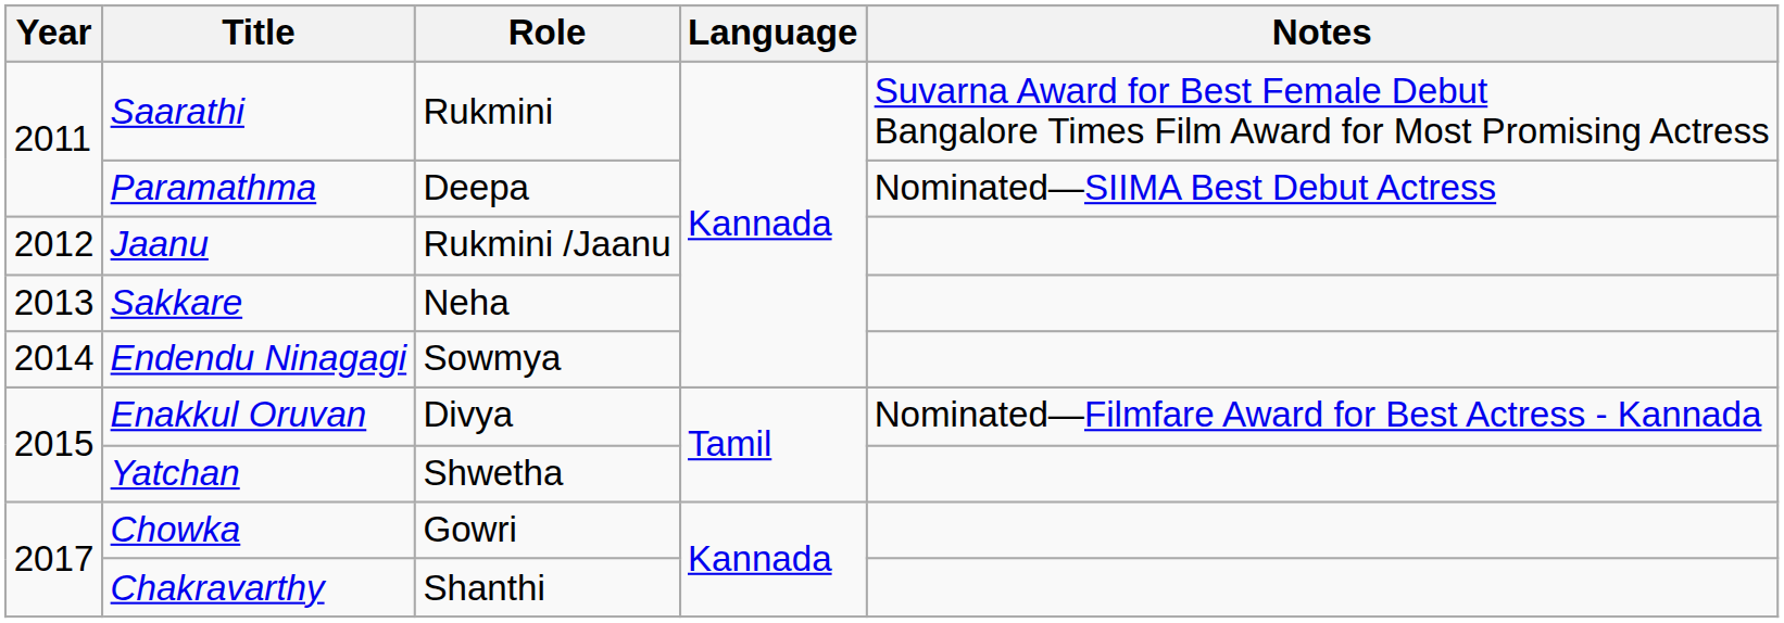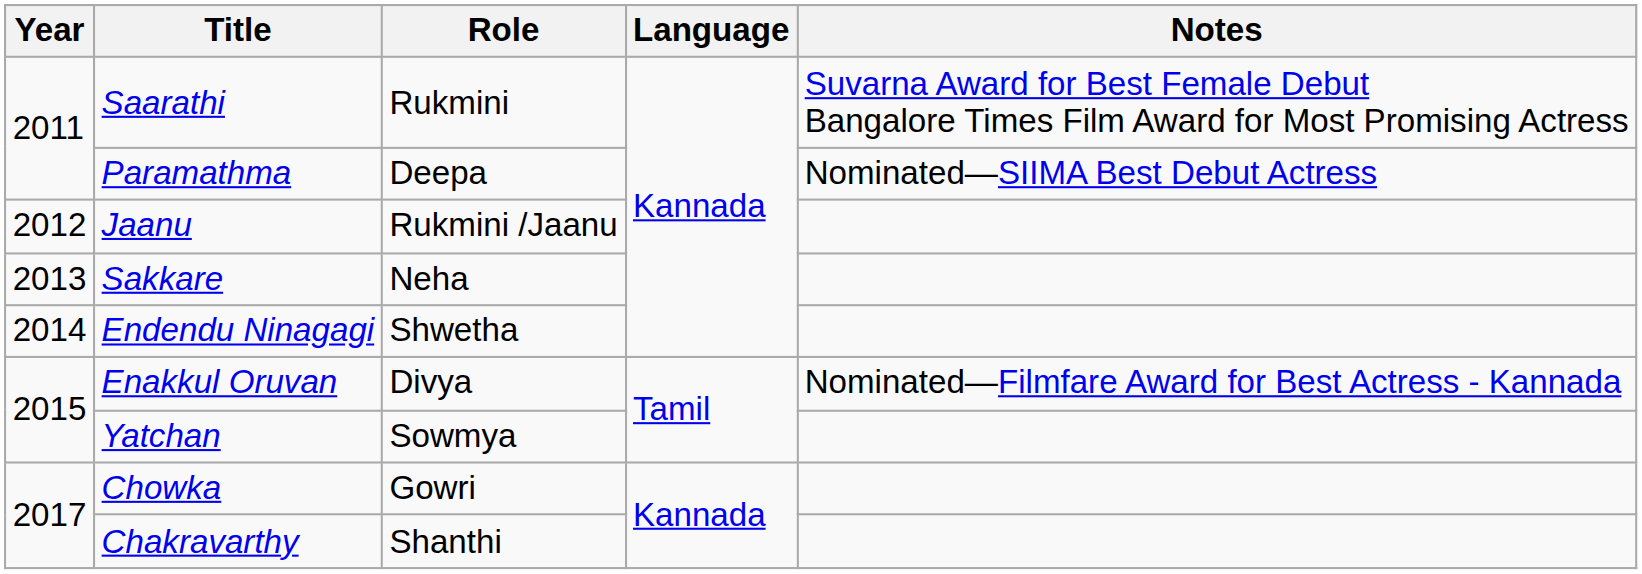 <table class="wikitable sortable">
 <tr style="background:#ccc; text-align:center;">
 <th>Year</th>
 <th>Title</th>
 <th>Role</th>
 <th>Language</th>
 <th>Notes</th>
 </tr>
 <tr>
 <td rowspan="2">2011</td>
 <td><em><a href='#'>Saarathi</a></em></td>
 <td>Rukmini</td>
 <td rowspan="5"><a href='#'>Kannada</a></td>
 <td><a href='#'>Suvarna Award for Best Female Debut</a><br>Bangalore Times Film Award for Most Promising Actress</td>
 </tr>
 <tr>
 <td><em><a href='#'>Paramathma</a></em></td>
 <td>Deepa</td>
 <td>Nominated—<a href='#'>SIIMA Best Debut Actress</a></td>
 </tr>
 <tr>
 <td>2012</td>
 <td><em><a href='#'>Jaanu</a></em></td>
 <td>Rukmini /Jaanu</td>
 <td></td>
 </tr>
 <tr>
 <td>2013</td>
 <td><em><a href='#'>Sakkare</a></em></td>
 <td>Neha</td>
 <td></td>
 </tr>
 <tr>
 <td>2014</td>
 <td><em><a href='#'>Endendu Ninagagi</a></em></td>
-<td>Sowmya</td>
+<td>Shwetha</td>
 <td></td>
 </tr>
 <tr>
 <td rowspan="2">2015</td>
 <td><em><a href='#'>Enakkul Oruvan</a></em></td>
 <td>Divya</td>
 <td rowspan="2"><a href='#'>Tamil</a></td>
 <td>Nominated—<a href='#'>Filmfare Award for Best Actress - Kannada</a></td>
 </tr>
 <tr>
 <td><em><a href='#'>Yatchan</a></em></td>
-<td>Shwetha</td>
+<td>Sowmya</td>
 <td></td>
 </tr>
 <tr>
 <td rowspan="2">2017</td>
 <td><em><a href='#'>Chowka</a></em></td>
 <td>Gowri</td>
 <td rowspan="2"><a href='#'>Kannada</a></td>
 <td></td>
 </tr>
 <tr>
 <td><em><a href='#'>Chakravarthy</a></em></td>
 <td>Shanthi</td>
 <td></td>
 </tr>
 </table>
